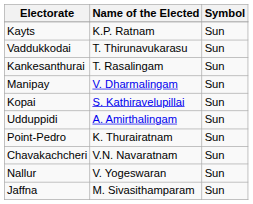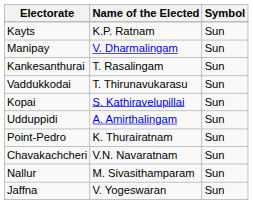 <table class="wikitable" border="1">
 <tr>
 <th>Electorate</th>
 <th>Name of the Elected</th>
 <th>Symbol</th>
 </tr>
 <tr>
 </tr>
 <tr>
 <td>Kayts</td>
 <td>K.P. Ratnam</td>
 <td>Sun</td>
 </tr>
 <tr>
-<td>Vaddukkodai</td>
-<td>T. Thirunavukarasu</td>
+<td>Manipay</td>
+<td><a href='#'>V. Dharmalingam</a></td>
 <td>Sun</td>
 </tr>
 <tr>
 <td>Kankesanthurai</td>
 <td>T. Rasalingam</td>
 <td>Sun</td>
 </tr>
 <tr>
-<td>Manipay</td>
-<td><a href='#'>V. Dharmalingam</a></td>
+<td>Vaddukkodai</td>
+<td>T. Thirunavukarasu</td>
 <td>Sun</td>
 </tr>
 <tr>
 <td>Kopai</td>
 <td><a href='#'>S. Kathiravelupillai</a></td>
 <td>Sun</td>
 </tr>
 <tr>
 <td>Udduppidi</td>
 <td><a href='#'>A. Amirthalingam</a></td>
 <td>Sun</td>
 </tr>
 <tr>
 <td>Point-Pedro</td>
 <td>K. Thurairatnam</td>
 <td>Sun</td>
 </tr>
 <tr>
 <td>Chavakachcheri</td>
 <td>V.N. Navaratnam</td>
 <td>Sun</td>
 </tr>
 <tr>
 <td>Nallur</td>
-<td>V. Yogeswaran</td>
+<td>M. Sivasithamparam</td>
 <td>Sun</td>
 </tr>
 <tr>
 <td>Jaffna</td>
-<td>M. Sivasithamparam</td>
+<td>V. Yogeswaran</td>
 <td>Sun</td>
 </tr>
 </table>
